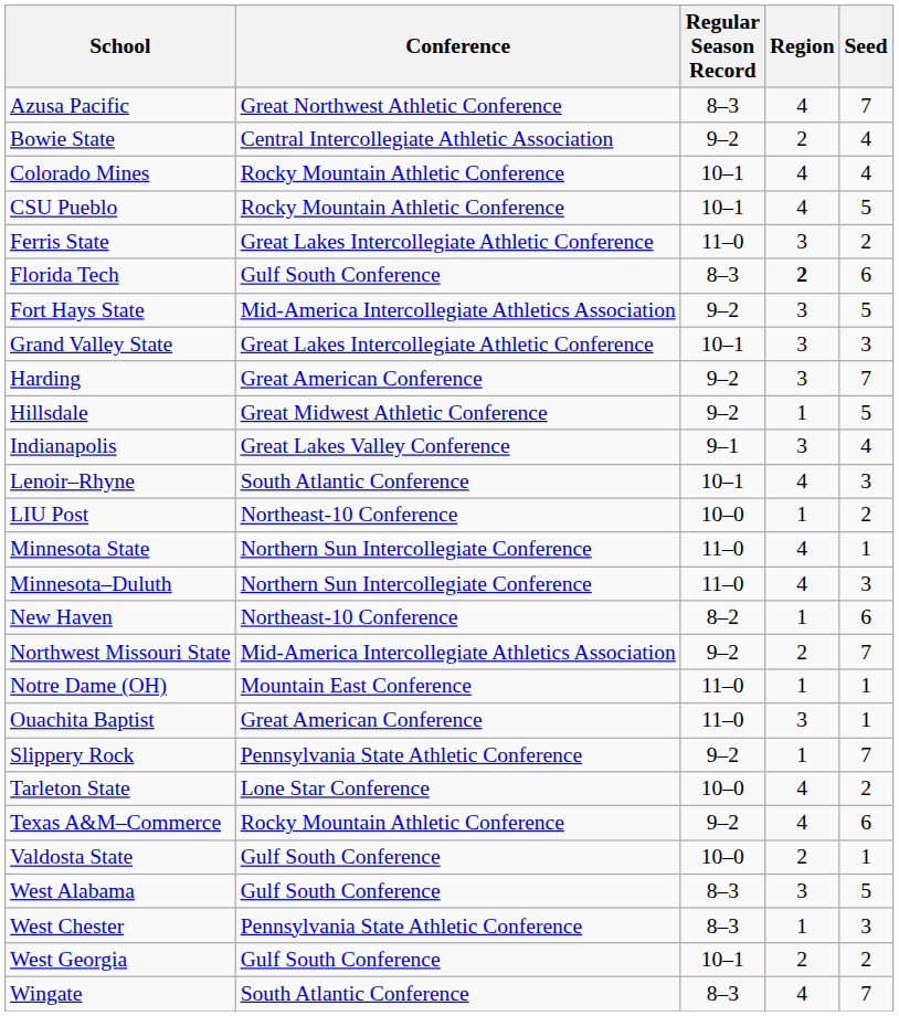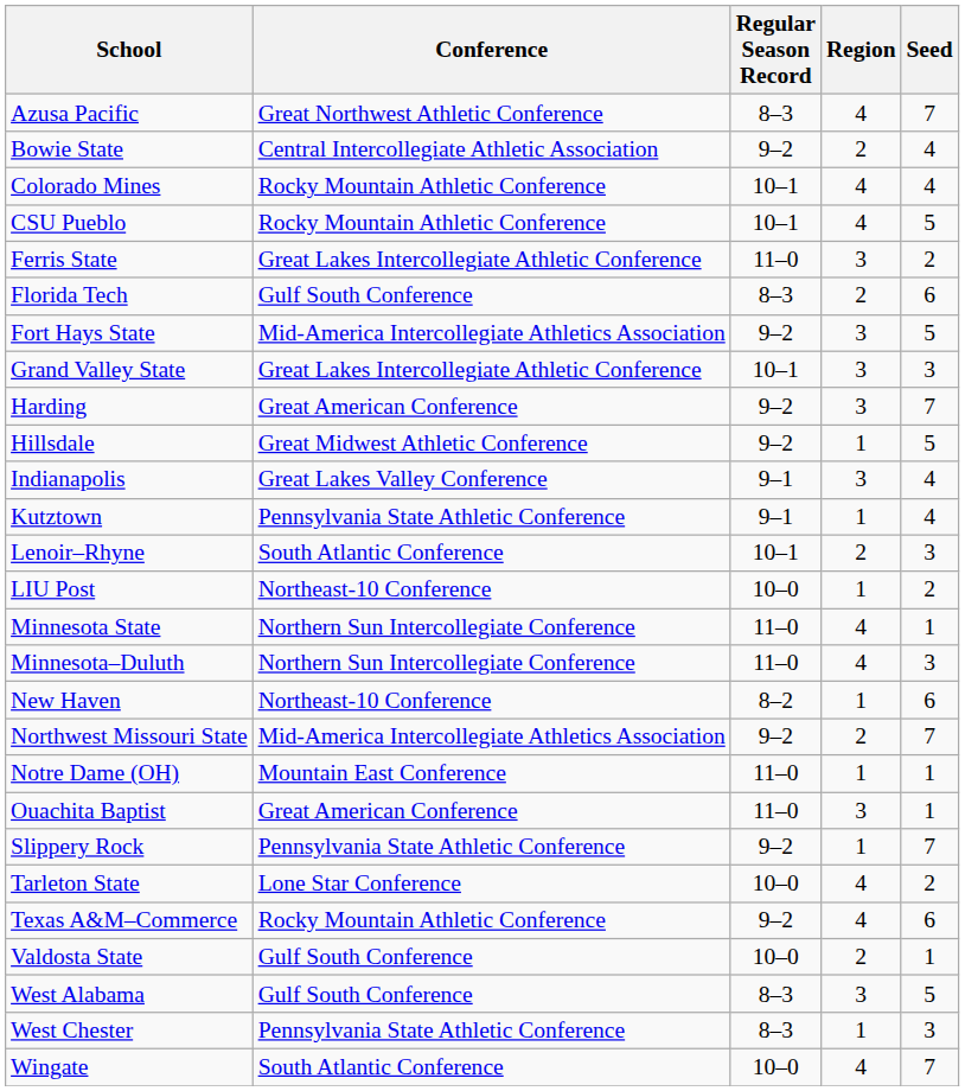 <table class="wikitable sortable">
 <tr>
 <th>School</th>
 <th>Conference</th>
 <th class="unsortable">Regular<br>Season<br>Record</th>
 <th>Region</th>
 <th>Seed</th>
 </tr>
 <tr>
 <td><a href='#'>Azusa Pacific</a></td>
 <td><a href='#'>Great Northwest Athletic Conference</a></td>
 <td align=center>8–3</td>
 <td align=center>4</td>
 <td align=center>7</td>
 </tr>
 <tr>
 <td><a href='#'>Bowie State</a></td>
 <td><a href='#'>Central Intercollegiate Athletic Association</a></td>
 <td align=center>9–2</td>
 <td align=center>2</td>
 <td align=center>4</td>
 </tr>
 <tr>
 <td><a href='#'>Colorado Mines</a></td>
 <td><a href='#'>Rocky Mountain Athletic Conference</a></td>
 <td align=center>10–1</td>
 <td align=center>4</td>
 <td align=center>4</td>
 </tr>
 <tr>
 <td><a href='#'>CSU Pueblo</a></td>
 <td><a href='#'>Rocky Mountain Athletic Conference</a></td>
 <td align=center>10–1</td>
 <td align=center>4</td>
 <td align=center>5</td>
 </tr>
 <tr>
 <td><a href='#'>Ferris State</a></td>
 <td><a href='#'>Great Lakes Intercollegiate Athletic Conference</a></td>
 <td align=center>11–0</td>
 <td align=center>3</td>
 <td align=center>2</td>
 </tr>
 <tr>
 <td><a href='#'>Florida Tech</a></td>
 <td><a href='#'>Gulf South Conference</a></td>
 <td align=center>8–3</td>
-<td align=center><strong>2</strong></td>
+<td align=center>2</td>
 <td align=center>6</td>
 </tr>
 <tr>
 <td><a href='#'>Fort Hays State</a></td>
 <td><a href='#'>Mid-America Intercollegiate Athletics Association</a></td>
 <td align=center>9–2</td>
 <td align=center>3</td>
 <td align=center>5</td>
 </tr>
 <tr>
 <td><a href='#'>Grand Valley State</a></td>
 <td><a href='#'>Great Lakes Intercollegiate Athletic Conference</a></td>
 <td align=center>10–1</td>
 <td align=center>3</td>
 <td align=center>3</td>
 </tr>
 <tr>
 <td><a href='#'>Harding</a></td>
 <td><a href='#'>Great American Conference</a></td>
 <td align=center>9–2</td>
 <td align=center>3</td>
 <td align=center>7</td>
 </tr>
 <tr>
 <td><a href='#'>Hillsdale</a></td>
 <td><a href='#'>Great Midwest Athletic Conference</a></td>
 <td align=center>9–2</td>
 <td align=center>1</td>
 <td align=center>5</td>
 </tr>
 <tr>
 <td><a href='#'>Indianapolis</a></td>
 <td><a href='#'>Great Lakes Valley Conference</a></td>
 <td align=center>9–1</td>
 <td align=center>3</td>
 <td align=center>4</td>
 </tr>
 <tr>
+<td><a href='#'>Kutztown</a></td>
+<td><a href='#'>Pennsylvania State Athletic Conference</a></td>
+<td align=center>9–1</td>
+<td align=center>1</td>
+<td align=center>4</td>
+</tr>
+<tr>
 <td><a href='#'>Lenoir–Rhyne</a></td>
 <td><a href='#'>South Atlantic Conference</a></td>
 <td align=center>10–1</td>
-<td align=center>4</td>
+<td align=center>2</td>
 <td align=center>3</td>
 </tr>
 <tr>
 <td><a href='#'>LIU Post</a></td>
 <td><a href='#'>Northeast-10 Conference</a></td>
 <td align=center>10–0</td>
 <td align=center>1</td>
 <td align=center>2</td>
 </tr>
 <tr>
 <td><a href='#'>Minnesota State</a></td>
 <td><a href='#'>Northern Sun Intercollegiate Conference</a></td>
 <td align=center>11–0</td>
 <td align=center>4</td>
 <td align=center>1</td>
 </tr>
 <tr>
 <td><a href='#'>Minnesota–Duluth</a></td>
 <td><a href='#'>Northern Sun Intercollegiate Conference</a></td>
 <td align=center>11–0</td>
 <td align=center>4</td>
 <td align=center>3</td>
 </tr>
 <tr>
 <td><a href='#'>New Haven</a></td>
 <td><a href='#'>Northeast-10 Conference</a></td>
 <td align=center>8–2</td>
 <td align=center>1</td>
 <td align=center>6</td>
 </tr>
 <tr>
 <td><a href='#'>Northwest Missouri State</a></td>
 <td><a href='#'>Mid-America Intercollegiate Athletics Association</a></td>
 <td align=center>9–2</td>
 <td align=center>2</td>
 <td align=center>7</td>
 </tr>
 <tr>
 <td><a href='#'>Notre Dame (OH)</a></td>
 <td><a href='#'>Mountain East Conference</a></td>
 <td align=center>11–0</td>
 <td align=center>1</td>
 <td align=center>1</td>
 </tr>
 <tr>
 <td><a href='#'>Ouachita Baptist</a></td>
 <td><a href='#'>Great American Conference</a></td>
 <td align=center>11–0</td>
 <td align=center>3</td>
 <td align=center>1</td>
 </tr>
 <tr>
 <td><a href='#'>Slippery Rock</a></td>
 <td><a href='#'>Pennsylvania State Athletic Conference</a></td>
 <td align=center>9–2</td>
 <td align=center>1</td>
 <td align=center>7</td>
 </tr>
 <tr>
 <td><a href='#'>Tarleton State</a></td>
 <td><a href='#'>Lone Star Conference</a></td>
 <td align=center>10–0</td>
 <td align=center>4</td>
 <td align=center>2</td>
 </tr>
 <tr>
 <td><a href='#'>Texas A&M–Commerce</a></td>
 <td><a href='#'>Rocky Mountain Athletic Conference</a></td>
 <td align=center>9–2</td>
 <td align=center>4</td>
 <td align=center>6</td>
 </tr>
 <tr>
 <td><a href='#'>Valdosta State</a></td>
 <td><a href='#'>Gulf South Conference</a></td>
 <td align=center>10–0</td>
 <td align=center>2</td>
 <td align=center>1</td>
 </tr>
 <tr>
 <td><a href='#'>West Alabama</a></td>
 <td><a href='#'>Gulf South Conference</a></td>
 <td align=center>8–3</td>
 <td align=center>3</td>
 <td align=center>5</td>
 </tr>
 <tr>
 <td><a href='#'>West Chester</a></td>
 <td><a href='#'>Pennsylvania State Athletic Conference</a></td>
 <td align=center>8–3</td>
 <td align=center>1</td>
 <td align=center>3</td>
 </tr>
 <tr>
-<td><a href='#'>West Georgia</a></td>
-<td><a href='#'>Gulf South Conference</a></td>
-<td align=center>10–1</td>
-<td align=center>2</td>
-<td align=center>2</td>
-</tr>
-<tr>
 <td><a href='#'>Wingate</a></td>
 <td><a href='#'>South Atlantic Conference</a></td>
-<td align=center>8–3</td>
+<td align=center>10–0</td>
 <td align=center>4</td>
 <td align=center>7</td>
 </tr>
 </table>
